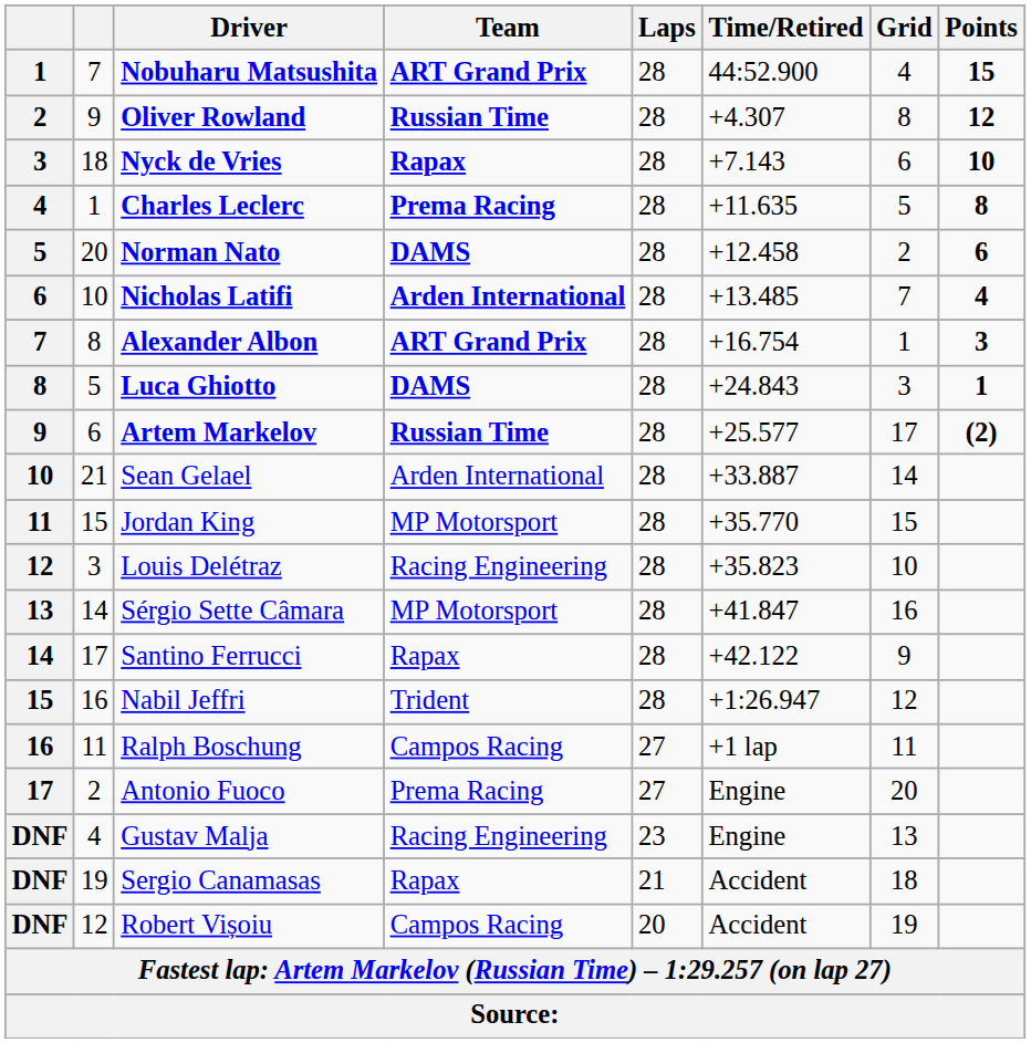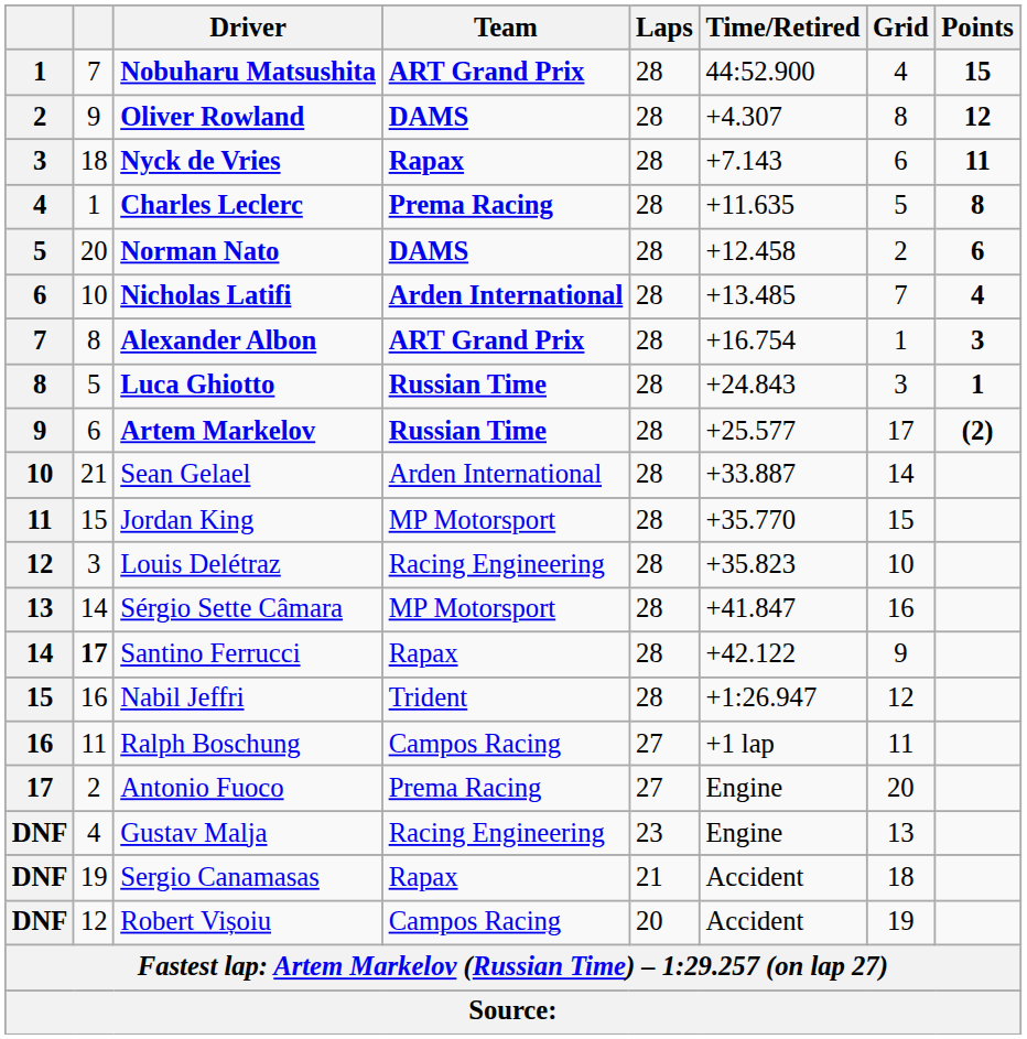 <table class="wikitable" style="font-size:85%">
 <tr>
 <th scope="col"></th>
 <th scope="col"></th>
 <th scope="col">Driver</th>
 <th scope="col">Team</th>
 <th scope="col">Laps</th>
 <th scope="col">Time/Retired</th>
 <th scope="col">Grid</th>
 <th scope="col">Points</th>
 </tr>
 <tr>
 <th scope="row">1</th>
 <td align="center">7</td>
 <td> <strong><a href='#'>Nobuharu Matsushita</a></strong></td>
 <td><strong><a href='#'>ART Grand Prix</a></strong></td>
 <td>28</td>
 <td>44:52.900</td>
 <td align="center">4</td>
 <td align="center"><strong>15</strong></td>
 </tr>
 <tr>
 <th scope="row">2</th>
 <td align="center">9</td>
 <td> <strong><a href='#'>Oliver Rowland</a></strong></td>
-<td><strong><a href='#'>Russian Time</a></strong></td>
+<td><strong><a href='#'>DAMS</a></strong></td>
 <td>28</td>
 <td>+4.307</td>
 <td align="center">8</td>
 <td align="center"><strong>12</strong></td>
 </tr>
 <tr>
 <th scope="row">3</th>
 <td align="center">18</td>
 <td> <strong><a href='#'>Nyck de Vries</a></strong></td>
 <td><strong><a href='#'>Rapax</a></strong></td>
 <td>28</td>
 <td>+7.143</td>
 <td align="center">6</td>
-<td align="center"><strong>10</strong></td>
+<td align="center"><strong>11</strong></td>
 </tr>
 <tr>
 <th scope="row">4</th>
 <td align="center">1</td>
 <td> <strong><a href='#'>Charles Leclerc</a></strong></td>
 <td><strong><a href='#'>Prema Racing</a></strong></td>
 <td>28</td>
 <td>+11.635</td>
 <td align="center">5</td>
 <td align="center"><strong>8</strong></td>
 </tr>
 <tr>
 <th scope="row">5</th>
 <td align="center">20</td>
 <td> <strong><a href='#'>Norman Nato</a></strong></td>
 <td><strong><a href='#'>DAMS</a></strong></td>
 <td>28</td>
 <td>+12.458</td>
 <td align="center">2</td>
 <td align="center"><strong>6</strong></td>
 </tr>
 <tr>
 <th scope="row">6</th>
 <td align="center">10</td>
 <td> <strong><a href='#'>Nicholas Latifi</a></strong></td>
 <td><strong><a href='#'>Arden International</a></strong></td>
 <td>28</td>
 <td>+13.485</td>
 <td align="center">7</td>
 <td align="center"><strong>4</strong></td>
 </tr>
 <tr>
 <th scope="row">7</th>
 <td align="center">8</td>
 <td> <strong><a href='#'>Alexander Albon</a></strong></td>
 <td><strong><a href='#'>ART Grand Prix</a></strong></td>
 <td>28</td>
 <td>+16.754</td>
 <td align="center">1</td>
 <td align="center"><strong>3</strong></td>
 </tr>
 <tr>
 <th scope="row">8</th>
 <td align="center">5</td>
 <td> <strong><a href='#'>Luca Ghiotto</a></strong></td>
-<td><strong><a href='#'>DAMS</a></strong></td>
+<td><strong><a href='#'>Russian Time</a></strong></td>
 <td>28</td>
 <td>+24.843</td>
 <td align="center">3</td>
 <td align="center"><strong>1</strong></td>
 </tr>
 <tr>
 <th scope="row">9</th>
 <td align="center">6</td>
 <td> <strong><a href='#'>Artem Markelov</a></strong></td>
 <td><strong><a href='#'>Russian Time</a></strong></td>
 <td>28</td>
 <td>+25.577</td>
 <td align="center">17</td>
 <td align="center"><strong>(2)</strong></td>
 </tr>
 <tr>
 <th scope="row">10</th>
 <td align="center">21</td>
 <td> <a href='#'>Sean Gelael</a></td>
 <td><a href='#'>Arden International</a></td>
 <td>28</td>
 <td>+33.887</td>
 <td align="center">14</td>
 <td></td>
 </tr>
 <tr>
 <th scope="row">11</th>
 <td align="center">15</td>
 <td> <a href='#'>Jordan King</a></td>
 <td><a href='#'>MP Motorsport</a></td>
 <td>28</td>
 <td>+35.770</td>
 <td align="center">15</td>
 <td></td>
 </tr>
 <tr>
 <th scope="row">12</th>
 <td align="center">3</td>
 <td> <a href='#'>Louis Delétraz</a></td>
 <td><a href='#'>Racing Engineering</a></td>
 <td>28</td>
 <td>+35.823</td>
 <td align="center">10</td>
 <td></td>
 </tr>
 <tr>
 <th scope="row">13</th>
 <td align="center">14</td>
 <td> <a href='#'>Sérgio Sette Câmara</a></td>
 <td><a href='#'>MP Motorsport</a></td>
 <td>28</td>
 <td>+41.847</td>
 <td align="center">16</td>
 <td></td>
 </tr>
 <tr>
 <th scope="row">14</th>
-<td align="center">17</td>
+<td align="center"><strong>17</strong></td>
 <td> <a href='#'>Santino Ferrucci</a></td>
 <td><a href='#'>Rapax</a></td>
 <td>28</td>
 <td>+42.122</td>
 <td align="center">9</td>
 <td></td>
 </tr>
 <tr>
 <th scope="row">15</th>
 <td align="center">16</td>
 <td> <a href='#'>Nabil Jeffri</a></td>
 <td><a href='#'>Trident</a></td>
 <td>28</td>
 <td>+1:26.947</td>
 <td align="center">12</td>
 <td></td>
 </tr>
 <tr>
 <th scope="row">16</th>
 <td align="center">11</td>
 <td> <a href='#'>Ralph Boschung</a></td>
 <td><a href='#'>Campos Racing</a></td>
 <td>27</td>
 <td>+1 lap</td>
 <td align="center">11</td>
 <td></td>
 </tr>
 <tr>
 <th scope="row">17</th>
 <td align="center">2</td>
 <td> <a href='#'>Antonio Fuoco</a></td>
 <td><a href='#'>Prema Racing</a></td>
 <td>27</td>
 <td>Engine</td>
 <td align="center">20</td>
 <td></td>
 </tr>
 <tr>
 <th scope="row">DNF</th>
 <td align="center">4</td>
 <td> <a href='#'>Gustav Malja</a></td>
 <td><a href='#'>Racing Engineering</a></td>
 <td>23</td>
 <td>Engine</td>
 <td align="center">13</td>
 <td></td>
 </tr>
 <tr>
 <th scope="row">DNF</th>
 <td align="center">19</td>
 <td> <a href='#'>Sergio Canamasas</a></td>
 <td><a href='#'>Rapax</a></td>
 <td>21</td>
 <td>Accident</td>
 <td align="center">18</td>
 <td></td>
 </tr>
 <tr>
 <th scope="row">DNF</th>
 <td align="center">12</td>
 <td> <a href='#'>Robert Vișoiu</a></td>
 <td><a href='#'>Campos Racing</a></td>
 <td>20</td>
 <td>Accident</td>
 <td align="center">19</td>
 <td></td>
 </tr>
 <tr>
 <th colspan="8" align="center"><em>Fastest lap:  <a href='#'>Artem Markelov</a> (<a href='#'>Russian Time</a>) – 1:29.257 (on lap 27)</em></th>
 </tr>
 <tr>
 <th colspan="8">Source:</th>
 </tr>
 </table>
